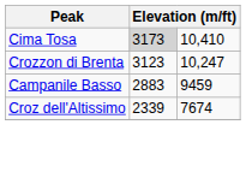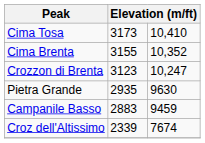 <table class="wikitable">
 <tr>
 <th>Peak</th>
 <th colspan=2>Elevation (m/ft)</th>
 </tr>
 <tr>
 <td><a href='#'>Cima Tosa</a></td>
-<td style="background: lightgrey;">3173</td>
+<td>3173</td>
 <td>10,410</td>
+</tr>
+<tr>
+<td><a href='#'>Cima Brenta</a></td>
+<td>3155</td>
+<td>10,352</td>
 </tr>
 <tr>
 <td><a href='#'>Crozzon di Brenta</a></td>
 <td>3123</td>
 <td>10,247</td>
+</tr>
+<tr>
+<td>Pietra Grande</td>
+<td>2935</td>
+<td>9630</td>
 </tr>
 <tr>
 <td><a href='#'>Campanile Basso</a></td>
 <td>2883</td>
 <td>9459</td>
 </tr>
 <tr>
 <td><a href='#'>Croz dell'Altissimo</a></td>
 <td>2339</td>
 <td>7674</td>
 </tr>
 <tr>
 </tr>
 </table>
